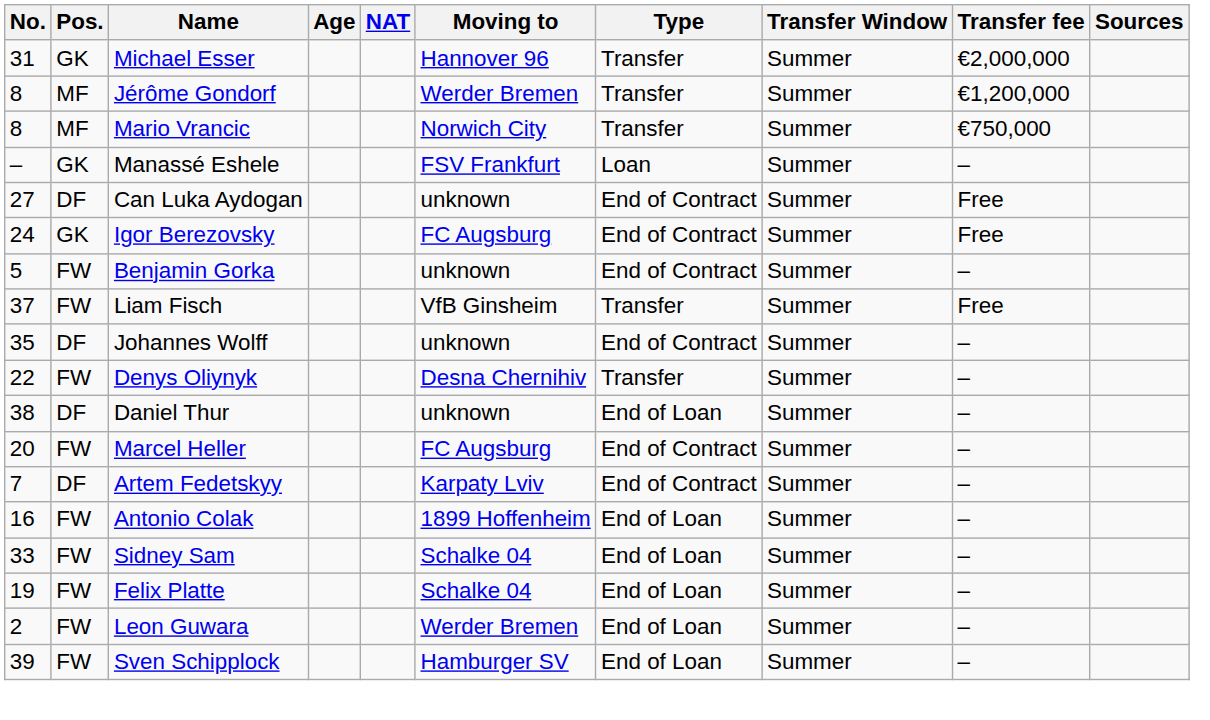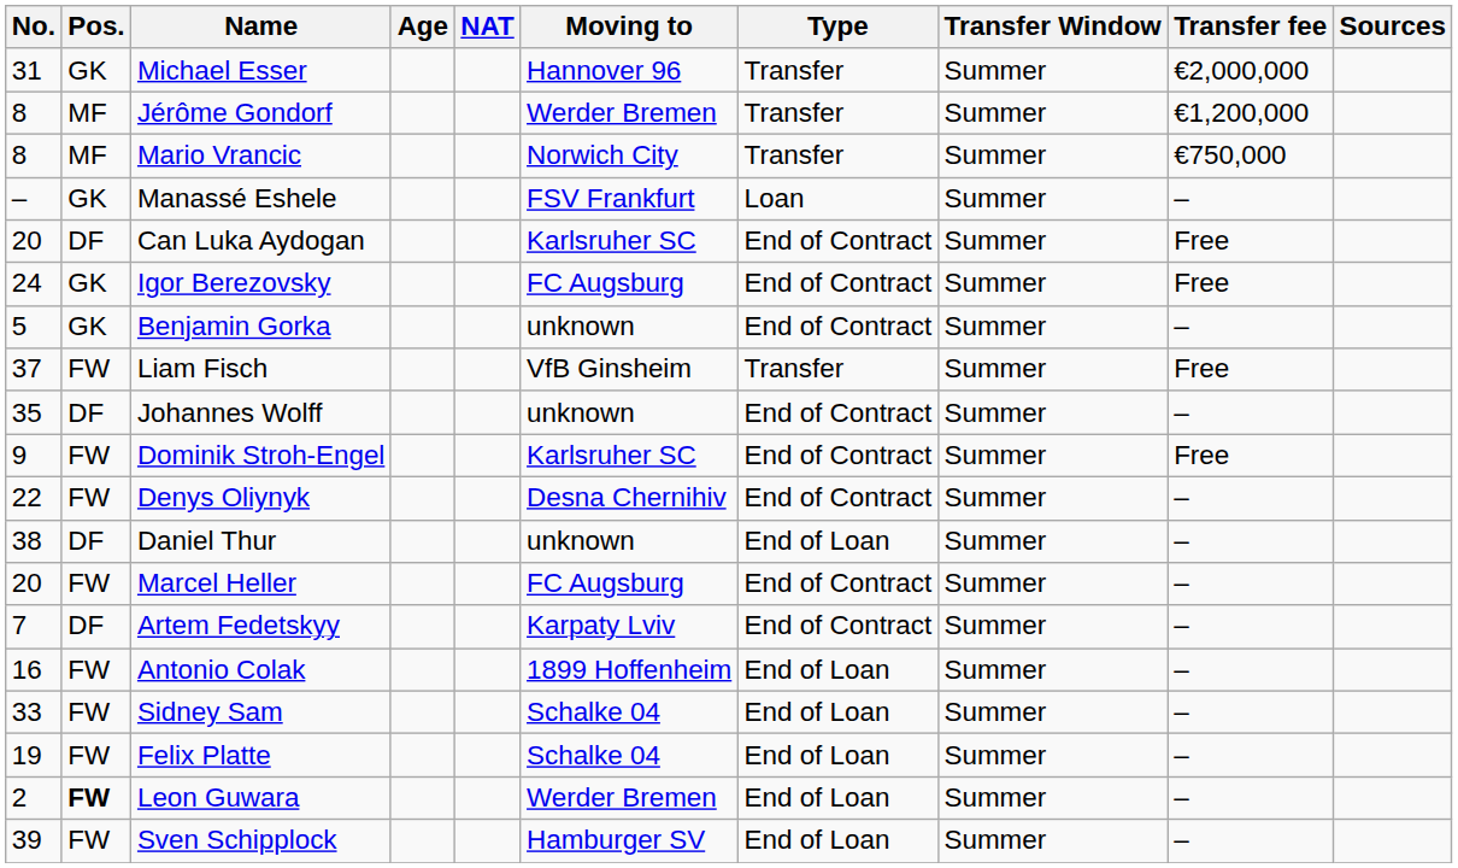 <table class="wikitable">
 <tr>
 <th>No.</th>
 <th>Pos.</th>
 <th>Name</th>
 <th>Age</th>
 <th><a href='#'>NAT</a></th>
 <th>Moving to</th>
 <th>Type</th>
 <th>Transfer Window</th>
 <th>Transfer fee</th>
 <th>Sources</th>
 </tr>
 <tr>
 <td>31</td>
 <td>GK</td>
 <td><a href='#'>Michael Esser</a></td>
 <td></td>
 <td></td>
 <td><a href='#'>Hannover 96</a></td>
 <td>Transfer</td>
 <td>Summer</td>
 <td>€2,000,000</td>
 <td></td>
 </tr>
 <tr>
 <td>8</td>
 <td>MF</td>
 <td><a href='#'>Jérôme Gondorf</a></td>
 <td></td>
 <td></td>
 <td><a href='#'>Werder Bremen</a></td>
 <td>Transfer</td>
 <td>Summer</td>
 <td>€1,200,000</td>
 <td></td>
 </tr>
 <tr>
 <td>8</td>
 <td>MF</td>
 <td><a href='#'>Mario Vrancic</a></td>
 <td></td>
 <td></td>
 <td><a href='#'>Norwich City</a></td>
 <td>Transfer</td>
 <td>Summer</td>
 <td>€750,000</td>
 <td></td>
 </tr>
 <tr>
 <td>–</td>
 <td>GK</td>
 <td>Manassé Eshele</td>
 <td></td>
 <td></td>
 <td><a href='#'>FSV Frankfurt</a></td>
 <td>Loan</td>
 <td>Summer</td>
 <td>–</td>
 <td></td>
 </tr>
 <tr>
-<td>27</td>
+<td>20</td>
 <td>DF</td>
 <td>Can Luka Aydogan</td>
 <td></td>
 <td></td>
-<td>unknown</td>
+<td><a href='#'>Karlsruher SC</a></td>
 <td>End of Contract</td>
 <td>Summer</td>
 <td>Free</td>
 <td></td>
 </tr>
 <tr>
 <td>24</td>
 <td>GK</td>
 <td><a href='#'>Igor Berezovsky</a></td>
 <td></td>
 <td></td>
 <td><a href='#'>FC Augsburg</a></td>
 <td>End of Contract</td>
 <td>Summer</td>
 <td>Free</td>
 <td></td>
 </tr>
 <tr>
 <td>5</td>
-<td>FW</td>
+<td>GK</td>
 <td><a href='#'>Benjamin Gorka</a></td>
 <td></td>
 <td></td>
 <td>unknown</td>
 <td>End of Contract</td>
 <td>Summer</td>
 <td>–</td>
 <td></td>
 </tr>
 <tr>
 <td>37</td>
 <td>FW</td>
 <td>Liam Fisch</td>
 <td></td>
 <td></td>
 <td>VfB Ginsheim</td>
 <td>Transfer</td>
 <td>Summer</td>
 <td>Free</td>
 <td></td>
 </tr>
 <tr>
 <td>35</td>
 <td>DF</td>
 <td>Johannes Wolff</td>
 <td></td>
 <td></td>
 <td>unknown</td>
 <td>End of Contract</td>
 <td>Summer</td>
 <td>–</td>
 <td></td>
 </tr>
 <tr>
+<td>9</td>
+<td>FW</td>
+<td><a href='#'>Dominik Stroh-Engel</a></td>
+<td></td>
+<td></td>
+<td><a href='#'>Karlsruher SC</a></td>
+<td>End of Contract</td>
+<td>Summer</td>
+<td>Free</td>
+<td></td>
+</tr>
+<tr>
 <td>22</td>
 <td>FW</td>
 <td><a href='#'>Denys Oliynyk</a></td>
 <td></td>
 <td></td>
 <td><a href='#'>Desna Chernihiv</a></td>
-<td>Transfer</td>
+<td>End of Contract</td>
 <td>Summer</td>
 <td>–</td>
 <td></td>
 </tr>
 <tr>
 <td>38</td>
 <td>DF</td>
 <td>Daniel Thur</td>
 <td></td>
 <td></td>
 <td>unknown</td>
 <td>End of Loan</td>
 <td>Summer</td>
 <td>–</td>
 <td></td>
 </tr>
 <tr>
 <td>20</td>
 <td>FW</td>
 <td><a href='#'>Marcel Heller</a></td>
 <td></td>
 <td></td>
 <td><a href='#'>FC Augsburg</a></td>
 <td>End of Contract</td>
 <td>Summer</td>
 <td>–</td>
 <td></td>
 </tr>
 <tr>
 <td>7</td>
 <td>DF</td>
 <td><a href='#'>Artem Fedetskyy</a></td>
 <td></td>
 <td></td>
 <td><a href='#'>Karpaty Lviv</a></td>
 <td>End of Contract</td>
 <td>Summer</td>
 <td>–</td>
 <td></td>
 </tr>
 <tr>
 <td>16</td>
 <td>FW</td>
 <td><a href='#'>Antonio Colak</a></td>
 <td></td>
 <td></td>
 <td><a href='#'>1899 Hoffenheim</a></td>
 <td>End of Loan</td>
 <td>Summer</td>
 <td>–</td>
 <td></td>
 </tr>
 <tr>
 <td>33</td>
 <td>FW</td>
 <td><a href='#'>Sidney Sam</a></td>
 <td></td>
 <td></td>
 <td><a href='#'>Schalke 04</a></td>
 <td>End of Loan</td>
 <td>Summer</td>
 <td>–</td>
 <td></td>
 </tr>
 <tr>
 <td>19</td>
 <td>FW</td>
 <td><a href='#'>Felix Platte</a></td>
 <td></td>
 <td></td>
 <td><a href='#'>Schalke 04</a></td>
 <td>End of Loan</td>
 <td>Summer</td>
 <td>–</td>
 <td></td>
 </tr>
 <tr>
 <td>2</td>
-<td>FW</td>
+<td><strong>FW</strong></td>
 <td><a href='#'>Leon Guwara</a></td>
 <td></td>
 <td></td>
 <td><a href='#'>Werder Bremen</a></td>
 <td>End of Loan</td>
 <td>Summer</td>
 <td>–</td>
 <td></td>
 </tr>
 <tr>
 <td>39</td>
 <td>FW</td>
 <td><a href='#'>Sven Schipplock</a></td>
 <td></td>
 <td></td>
 <td><a href='#'>Hamburger SV</a></td>
 <td>End of Loan</td>
 <td>Summer</td>
 <td>–</td>
 <td></td>
 </tr>
 </table>
